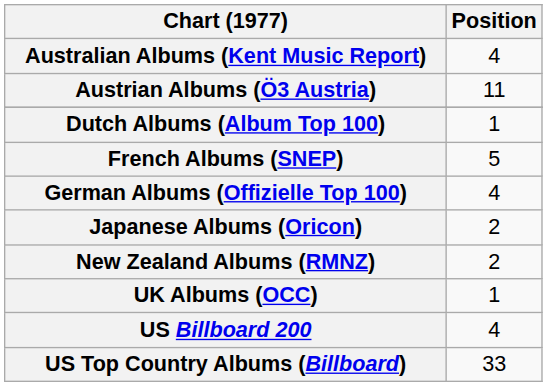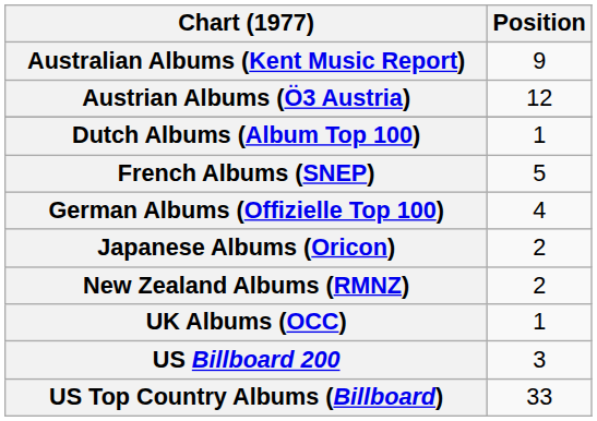 <table class="wikitable plainrowheaders" style="text-align:center">
 <tr>
 <th scope="col" style="width:20em">Chart (1977)</th>
 <th scope="col">Position</th>
 </tr>
 <tr>
 <th scope="row">Australian Albums (<a href='#'>Kent Music Report</a>)</th>
-<td>4</td>
+<td>9</td>
 </tr>
 <tr>
 <th scope="row">Austrian Albums (<a href='#'>Ö3 Austria</a>)</th>
-<td>11</td>
+<td>12</td>
 </tr>
 <tr>
 </tr>
 <tr>
 <th scope="row">Dutch Albums (<a href='#'>Album Top 100</a>)</th>
 <td>1</td>
 </tr>
 <tr>
 <th scope="row">French Albums (<a href='#'>SNEP</a>)</th>
 <td>5</td>
 </tr>
 <tr>
 <th scope="row">German Albums (<a href='#'>Offizielle Top 100</a>)</th>
 <td>4</td>
 </tr>
 <tr>
 <th scope="row">Japanese Albums (<a href='#'>Oricon</a>)</th>
 <td>2</td>
 </tr>
 <tr>
 <th scope="row">New Zealand Albums (<a href='#'>RMNZ</a>)</th>
 <td>2</td>
 </tr>
 <tr>
 <th scope="row">UK Albums (<a href='#'>OCC</a>)</th>
 <td>1</td>
 </tr>
 <tr>
 <th scope="row">US <em><a href='#'>Billboard 200</a></em></th>
-<td>4</td>
+<td>3</td>
 </tr>
 <tr>
 <th scope="row">US Top Country Albums (<em><a href='#'>Billboard</a></em>)</th>
 <td>33</td>
 </tr>
 </table>
